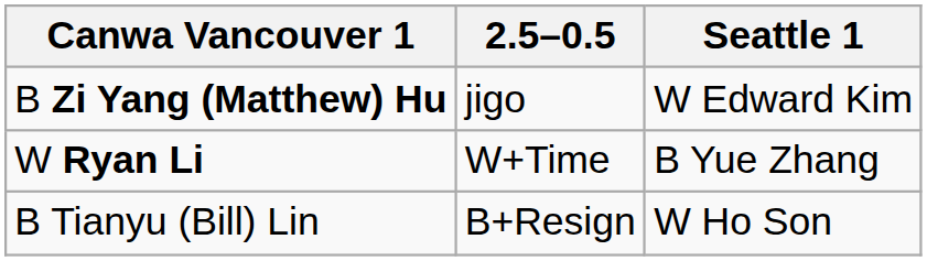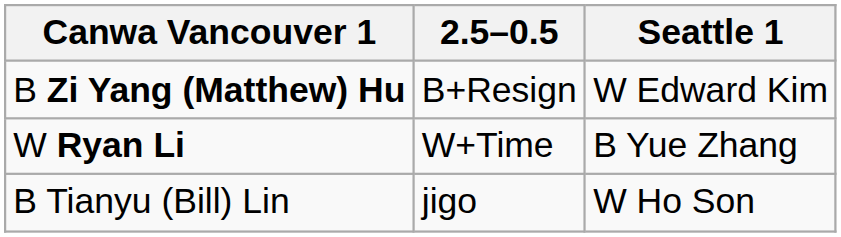 <table class="wikitable">
 <tr>
 <th>Canwa Vancouver 1</th>
 <th>2.5–0.5</th>
 <th>Seattle 1</th>
 </tr>
 <tr>
 <td>B <strong>Zi Yang (Matthew) Hu</strong></td>
-<td>jigo</td>
+<td>B+Resign</td>
 <td>W Edward Kim</td>
 </tr>
 <tr>
 <td>W <strong>Ryan Li</strong></td>
 <td>W+Time</td>
 <td>B Yue Zhang</td>
 </tr>
 <tr>
 <td>B Tianyu (Bill) Lin</td>
-<td>B+Resign</td>
+<td>jigo</td>
 <td>W Ho Son</td>
 </tr>
 </table>
